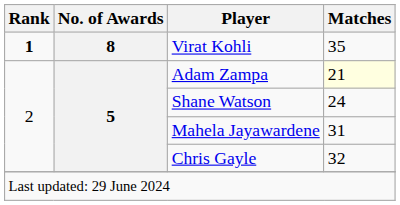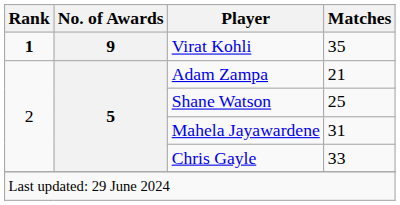 <table class="wikitable sortable">
 <tr>
 <th>Rank</th>
 <th>No. of Awards</th>
 <th>Player</th>
 <th>Matches</th>
 </tr>
 <tr>
 <td align=center><strong>1</strong></td>
-<th>8</th>
+<th>9</th>
 <td> <a href='#'>Virat Kohli</a></td>
 <td>35</td>
 </tr>
 <tr>
 <td align=center rowspan=4>2</td>
 <th rowspan=4>5</th>
 <td> <a href='#'>Adam Zampa</a></td>
-<td style="background: lightyellow;">21</td>
+<td>21</td>
 </tr>
 <tr>
 <td> <a href='#'>Shane Watson</a></td>
-<td>24</td>
+<td>25</td>
 </tr>
 <tr>
 <td> <a href='#'>Mahela Jayawardene</a></td>
 <td>31</td>
 </tr>
 <tr>
 <td> <a href='#'>Chris Gayle</a></td>
-<td>32</td>
+<td>33</td>
 </tr>
 <tr>
 </tr>
 <tr class="sortbottom">
 <td colspan="6"><small>Last updated: 29 June 2024</small></td>
 </tr>
 </table>
